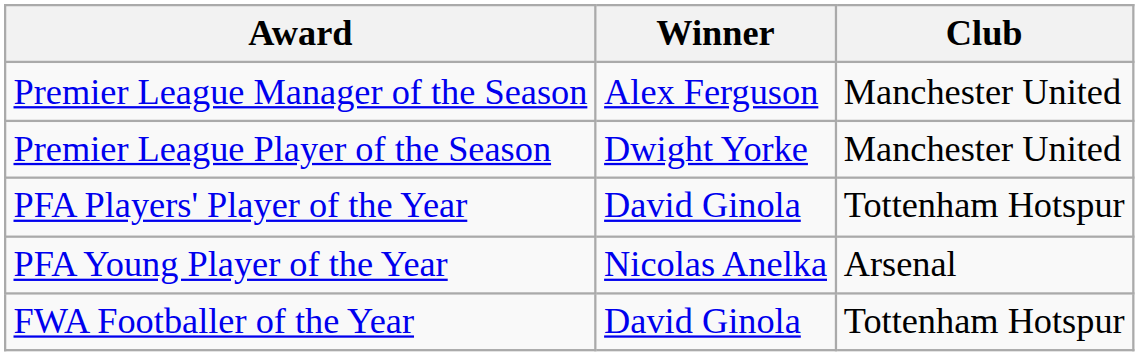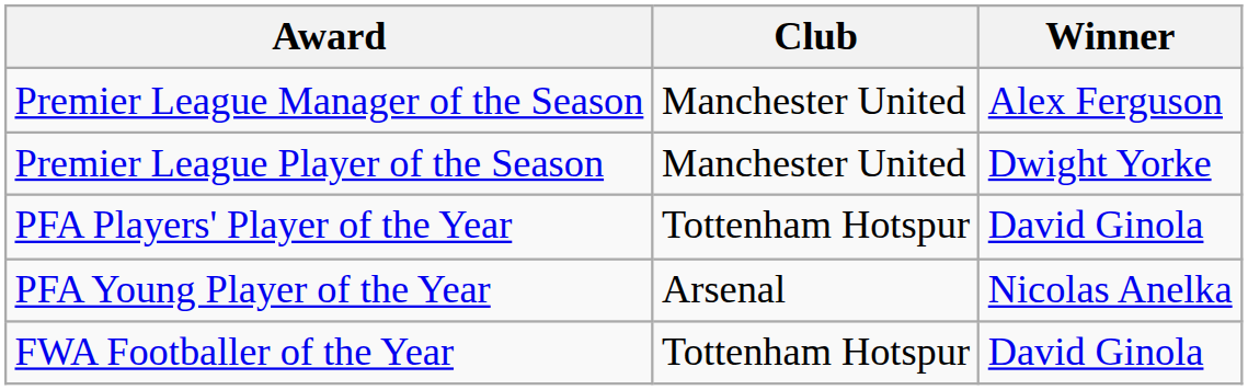 <table class="wikitable">
 <tr>
 <th>Award</th>
+<th>Club</th>
 <th>Winner</th>
-<th>Club</th>
 </tr>
 <tr>
 <td><a href='#'>Premier League Manager of the Season</a></td>
+<td>Manchester United</td>
 <td> <a href='#'>Alex Ferguson</a></td>
-<td>Manchester United</td>
 </tr>
 <tr>
 <td><a href='#'>Premier League Player of the Season</a></td>
+<td>Manchester United</td>
 <td> <a href='#'>Dwight Yorke</a></td>
-<td>Manchester United</td>
 </tr>
 <tr>
 <td><a href='#'>PFA Players' Player of the Year</a></td>
+<td>Tottenham Hotspur</td>
 <td> <a href='#'>David Ginola</a></td>
-<td>Tottenham Hotspur</td>
 </tr>
 <tr>
 <td><a href='#'>PFA Young Player of the Year</a></td>
+<td>Arsenal</td>
 <td> <a href='#'>Nicolas Anelka</a></td>
-<td>Arsenal</td>
 </tr>
 <tr>
 <td><a href='#'>FWA Footballer of the Year</a></td>
+<td>Tottenham Hotspur</td>
 <td> <a href='#'>David Ginola</a></td>
-<td>Tottenham Hotspur</td>
 </tr>
 </table>
